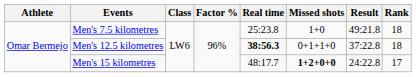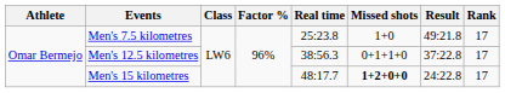 <table class="wikitable" style="font-size:90%">
 <tr>
 <th>Athlete</th>
 <th>Events</th>
 <th>Class</th>
 <th>Factor %</th>
 <th>Real time</th>
 <th>Missed shots</th>
 <th>Result</th>
 <th>Rank</th>
 </tr>
 <tr>
 <td rowspan=3><a href='#'>Omar Bermejo</a></td>
 <td><a href='#'>Men's 7.5 kilometres</a></td>
 <td align=center rowspan=3>LW6</td>
 <td align=center rowspan=3>96%</td>
 <td align=center>25:23.8</td>
 <td align=center>1+0</td>
 <td align=center>49:21.8</td>
-<td align=center>18</td>
+<td align=center>17</td>
 </tr>
 <tr>
 <td><a href='#'>Men's 12.5 kilometres</a></td>
-<td align=center><strong>38:56.3</strong></td>
+<td align=center>38:56.3</td>
 <td align=center>0+1+1+0</td>
 <td align=center>37:22.8</td>
-<td align=center>18</td>
+<td align=center>17</td>
 </tr>
 <tr>
 <td><a href='#'>Men's 15 kilometres</a></td>
 <td align=center>48:17.7</td>
 <td align=center><strong>1+2+0+0</strong></td>
 <td align=center>24:22.8</td>
 <td align=center>17</td>
 </tr>
 </table>
